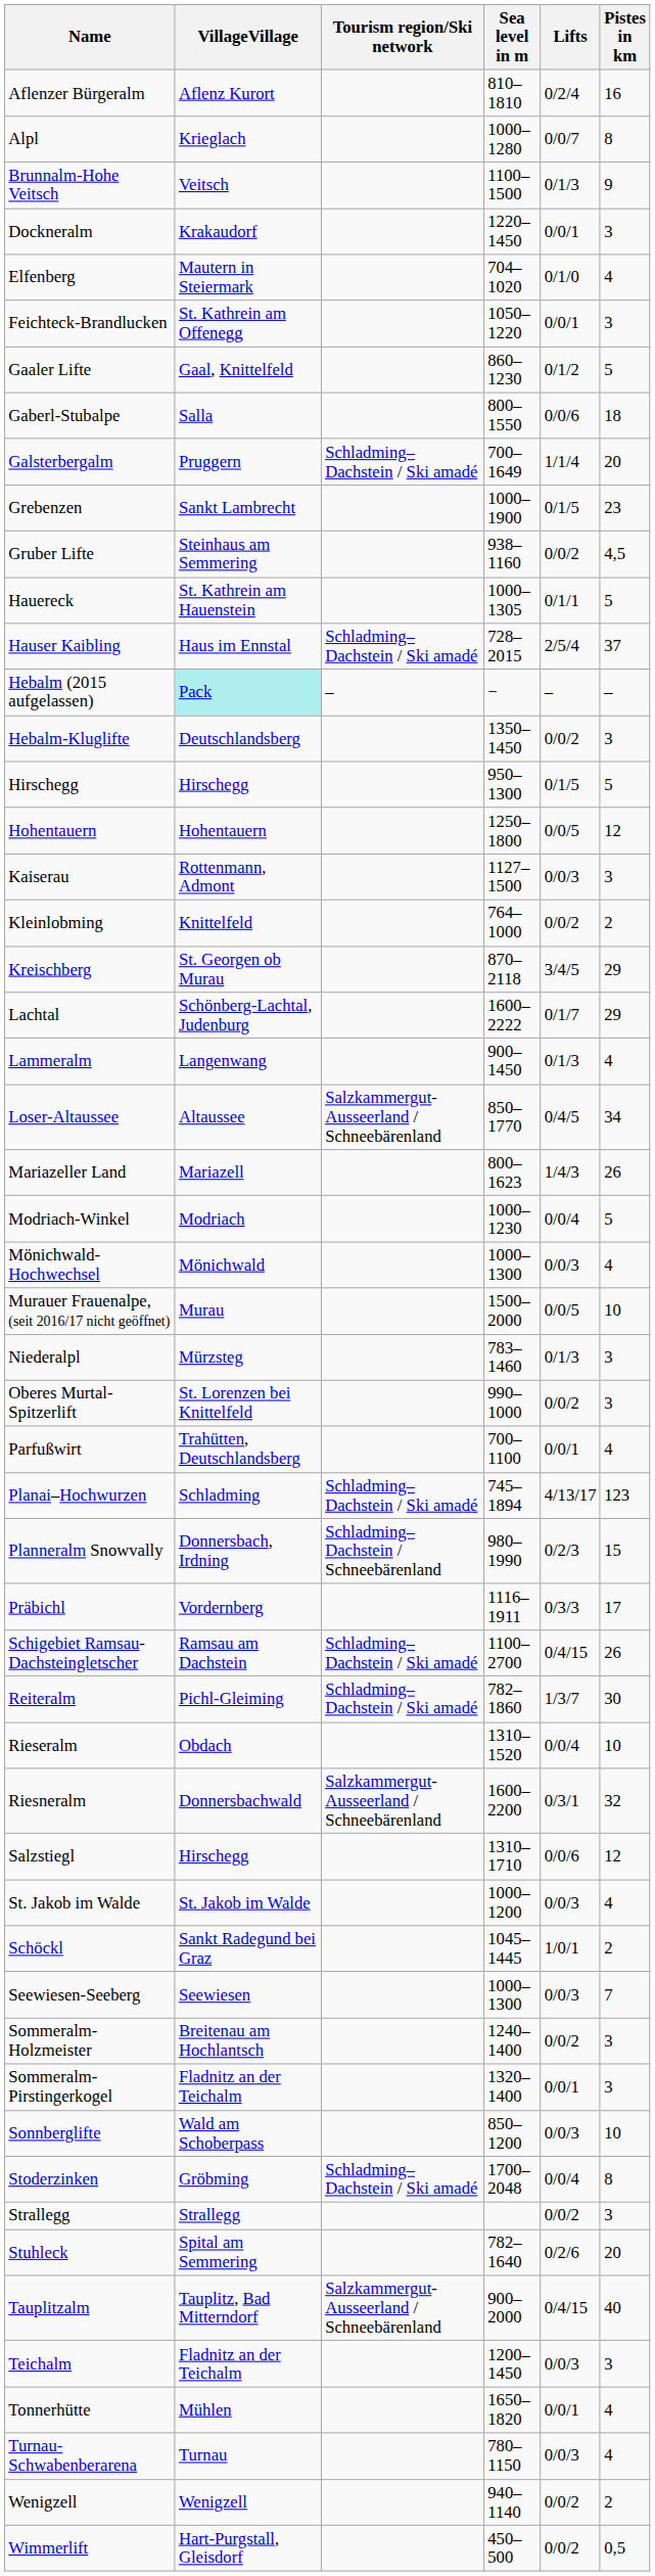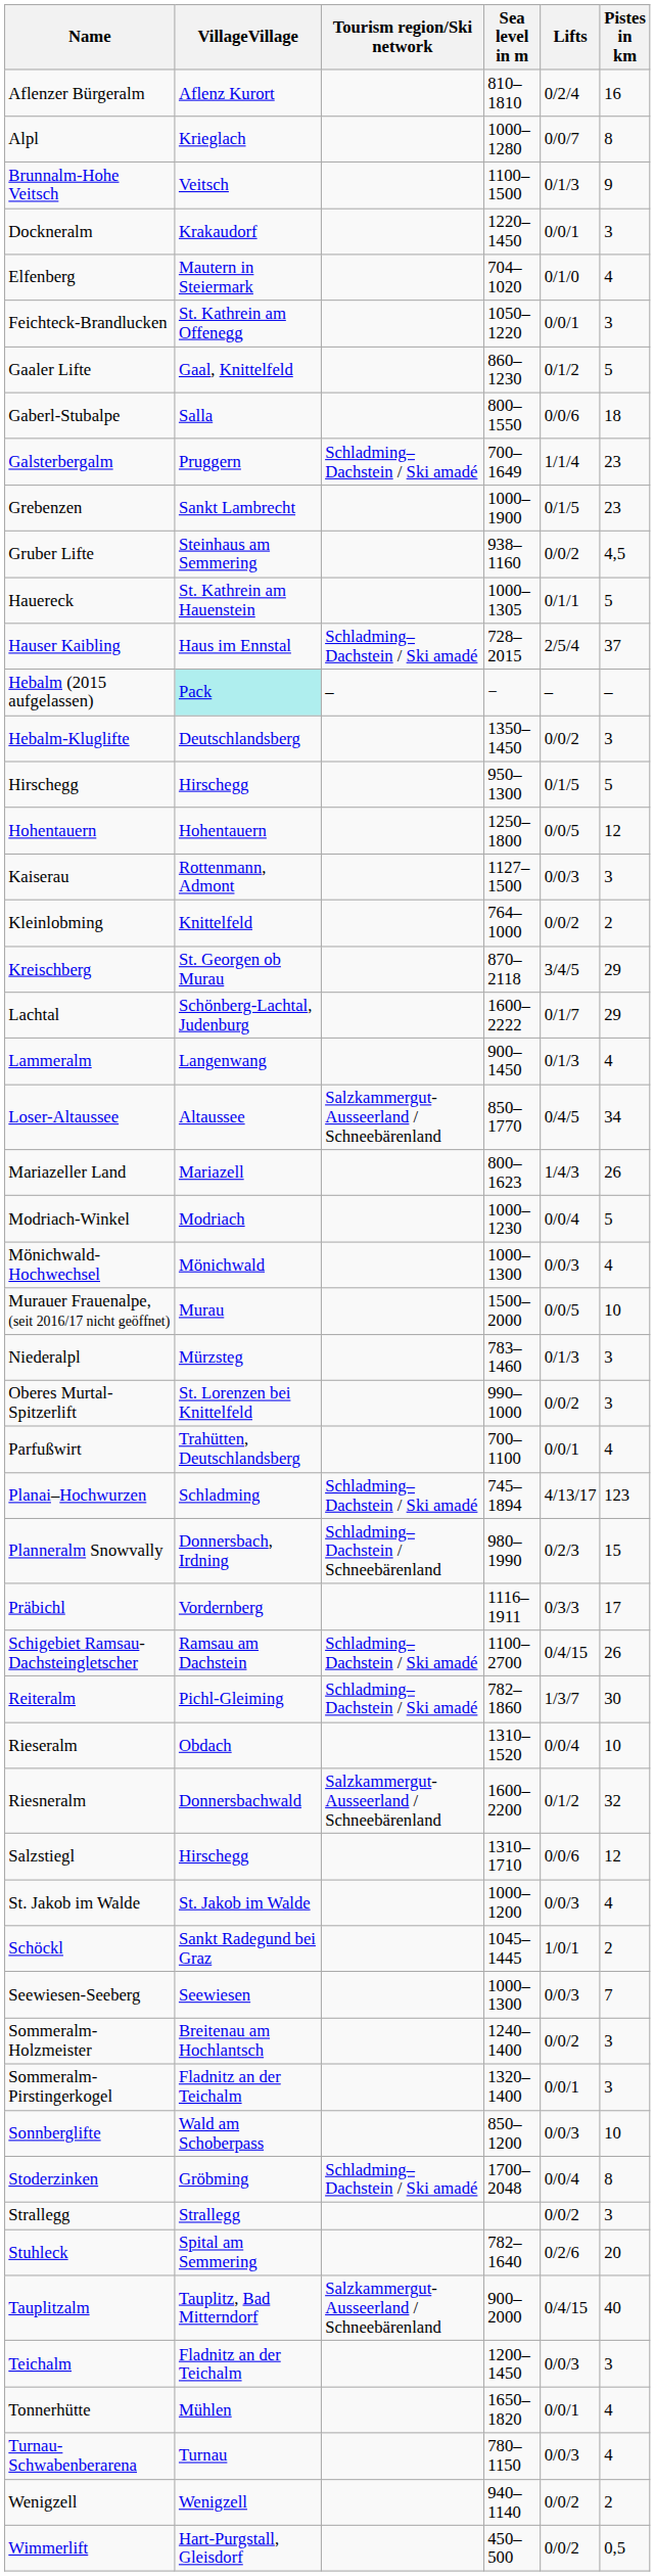 <table class="wikitable sortable zebra">
 <tr>
 <th>Name</th>
 <th>VillageVillage</th>
 <th>Tourism region/Ski network</th>
 <th>Sea level<br>in m</th>
 <th>Lifts</th>
 <th>Pistes<br>in km</th>
 </tr>
 <tr>
 <td>Aflenzer Bürgeralm</td>
 <td><a href='#'>Aflenz Kurort</a></td>
 <td></td>
 <td>810–1810</td>
 <td>0/2/4</td>
 <td>16</td>
 </tr>
 <tr>
 <td>Alpl</td>
 <td><a href='#'>Krieglach</a></td>
 <td></td>
 <td>1000–1280</td>
 <td>0/0/7</td>
 <td>8</td>
 </tr>
 <tr>
 <td><a href='#'>Brunnalm-Hohe Veitsch</a></td>
 <td><a href='#'>Veitsch</a></td>
 <td></td>
 <td>1100–1500</td>
 <td>0/1/3</td>
 <td>9</td>
 </tr>
 <tr>
 <td>Dockneralm</td>
 <td><a href='#'>Krakaudorf</a></td>
 <td></td>
 <td>1220–1450</td>
 <td>0/0/1</td>
 <td>3</td>
 </tr>
 <tr>
 <td>Elfenberg</td>
 <td><a href='#'>Mautern in Steiermark</a></td>
 <td></td>
 <td>704–1020</td>
 <td>0/1/0</td>
 <td>4</td>
 </tr>
 <tr>
 <td>Feichteck-Brandlucken</td>
 <td><a href='#'>St. Kathrein am Offenegg</a></td>
 <td></td>
 <td>1050–1220</td>
 <td>0/0/1</td>
 <td>3</td>
 </tr>
 <tr>
 <td>Gaaler Lifte</td>
 <td><a href='#'>Gaal</a>, <a href='#'>Knittelfeld</a></td>
 <td></td>
 <td>860–1230</td>
 <td>0/1/2</td>
 <td>5</td>
 </tr>
 <tr>
 <td>Gaberl-Stubalpe</td>
 <td><a href='#'>Salla</a></td>
 <td></td>
 <td>800–1550</td>
 <td>0/0/6</td>
 <td>18</td>
 </tr>
 <tr>
 <td><a href='#'>Galsterbergalm</a></td>
 <td><a href='#'>Pruggern</a></td>
 <td><a href='#'>Schladming–Dachstein</a> / <a href='#'>Ski amadé</a></td>
 <td>700–1649</td>
 <td>1/1/4</td>
-<td>20</td>
+<td>23</td>
 </tr>
 <tr>
 <td>Grebenzen</td>
 <td><a href='#'>Sankt Lambrecht</a></td>
 <td></td>
 <td>1000–1900</td>
 <td>0/1/5</td>
 <td>23</td>
 </tr>
 <tr>
 <td>Gruber Lifte</td>
 <td><a href='#'>Steinhaus am Semmering</a></td>
 <td></td>
 <td>938–1160</td>
 <td>0/0/2</td>
 <td>4,5</td>
 </tr>
 <tr>
 <td>Hauereck</td>
 <td><a href='#'>St. Kathrein am Hauenstein</a></td>
 <td></td>
 <td>1000–1305</td>
 <td>0/1/1</td>
 <td>5</td>
 </tr>
 <tr>
 <td><a href='#'>Hauser Kaibling</a></td>
 <td><a href='#'>Haus im Ennstal</a></td>
 <td><a href='#'>Schladming–Dachstein</a> / <a href='#'>Ski amadé</a></td>
 <td>728–2015</td>
 <td>2/5/4</td>
 <td>37</td>
 </tr>
 <tr class="hintergrundfarbe5">
 <td><a href='#'>Hebalm</a> (2015 aufgelassen)</td>
 <td style="background: paleturquoise;"><a href='#'>Pack</a></td>
 <td>–</td>
 <td>−</td>
 <td>–</td>
 <td>–</td>
 </tr>
 <tr>
 <td><a href='#'>Hebalm-Kluglifte</a></td>
 <td><a href='#'>Deutschlandsberg</a></td>
 <td></td>
 <td>1350–1450</td>
 <td>0/0/2</td>
 <td>3</td>
 </tr>
 <tr>
 <td>Hirschegg</td>
 <td><a href='#'>Hirschegg</a></td>
 <td></td>
 <td>950–1300</td>
 <td>0/1/5</td>
 <td>5</td>
 </tr>
 <tr>
 <td><a href='#'>Hohentauern</a></td>
 <td><a href='#'>Hohentauern</a></td>
 <td></td>
 <td>1250–1800</td>
 <td>0/0/5</td>
 <td>12</td>
 </tr>
 <tr>
 <td>Kaiserau</td>
 <td><a href='#'>Rottenmann</a>, <a href='#'>Admont</a></td>
 <td></td>
 <td>1127–1500</td>
 <td>0/0/3</td>
 <td>3</td>
 </tr>
 <tr>
 <td>Kleinlobming</td>
 <td><a href='#'>Knittelfeld</a></td>
 <td></td>
 <td>764–1000</td>
 <td>0/0/2</td>
 <td>2</td>
 </tr>
 <tr>
 <td><a href='#'>Kreischberg</a></td>
 <td><a href='#'>St. Georgen ob Murau</a></td>
 <td></td>
 <td>870–2118</td>
 <td>3/4/5</td>
 <td>29</td>
 </tr>
 <tr>
 <td>Lachtal</td>
 <td><a href='#'>Schönberg-Lachtal</a>, <a href='#'>Judenburg</a></td>
 <td></td>
 <td>1600–2222</td>
 <td>0/1/7</td>
 <td>29</td>
 </tr>
 <tr>
 <td><a href='#'>Lammeralm</a></td>
 <td><a href='#'>Langenwang</a></td>
 <td></td>
 <td>900–1450</td>
 <td>0/1/3</td>
 <td>4</td>
 </tr>
 <tr>
 <td><a href='#'>Loser-Altaussee</a></td>
 <td><a href='#'>Altaussee</a></td>
 <td><a href='#'>Salzkammergut</a>-<a href='#'>Ausseerland</a> / Schneebärenland</td>
 <td>850–1770</td>
 <td>0/4/5</td>
 <td>34</td>
 </tr>
 <tr>
 <td>Mariazeller Land</td>
 <td><a href='#'>Mariazell</a></td>
 <td></td>
 <td>800–1623</td>
 <td>1/4/3</td>
 <td>26</td>
 </tr>
 <tr>
 <td>Modriach-Winkel</td>
 <td><a href='#'>Modriach</a></td>
 <td></td>
 <td>1000–1230</td>
 <td>0/0/4</td>
 <td>5</td>
 </tr>
 <tr>
 <td>Mönichwald-<a href='#'>Hochwechsel</a></td>
 <td><a href='#'>Mönichwald</a></td>
 <td></td>
 <td>1000–1300</td>
 <td>0/0/3</td>
 <td>4</td>
 </tr>
 <tr>
 <td>Murauer Frauenalpe, <small>(seit 2016/17 nicht geöffnet)</small></td>
 <td><a href='#'>Murau</a></td>
 <td></td>
 <td>1500–2000</td>
 <td>0/0/5</td>
 <td>10</td>
 </tr>
 <tr>
 <td>Niederalpl</td>
 <td><a href='#'>Mürzsteg</a></td>
 <td></td>
 <td>783–1460</td>
 <td>0/1/3</td>
 <td>3</td>
 </tr>
 <tr>
 <td>Oberes Murtal-Spitzerlift</td>
 <td><a href='#'>St. Lorenzen bei Knittelfeld</a></td>
 <td></td>
 <td>990–1000</td>
 <td>0/0/2</td>
 <td>3</td>
 </tr>
 <tr>
 <td>Parfußwirt</td>
 <td><a href='#'>Trahütten</a>, <a href='#'>Deutschlandsberg</a></td>
 <td></td>
 <td>700–1100</td>
 <td>0/0/1</td>
 <td>4</td>
 </tr>
 <tr>
 <td><a href='#'>Planai</a>–<a href='#'>Hochwurzen</a></td>
 <td><a href='#'>Schladming</a></td>
 <td><a href='#'>Schladming–Dachstein</a> / <a href='#'>Ski amadé</a></td>
 <td>745–1894</td>
 <td>4/13/17</td>
 <td>123</td>
 </tr>
 <tr>
 <td><a href='#'>Planneralm</a> Snowvally</td>
 <td><a href='#'>Donnersbach</a>, <a href='#'>Irdning</a></td>
 <td><a href='#'>Schladming–Dachstein</a> / Schneebärenland</td>
 <td>980–1990</td>
 <td>0/2/3</td>
 <td>15</td>
 </tr>
 <tr>
 <td><a href='#'>Präbichl</a></td>
 <td><a href='#'>Vordernberg</a></td>
 <td></td>
 <td>1116–1911</td>
 <td>0/3/3</td>
 <td>17</td>
 </tr>
 <tr>
 <td><a href='#'>Schigebiet Ramsau</a>-<a href='#'>Dachsteingletscher</a></td>
 <td><a href='#'>Ramsau am Dachstein</a></td>
 <td><a href='#'>Schladming–Dachstein</a> / <a href='#'>Ski amadé</a></td>
 <td>1100–2700</td>
 <td>0/4/15</td>
 <td>26</td>
 </tr>
 <tr>
 <td><a href='#'>Reiteralm</a></td>
 <td><a href='#'>Pichl-Gleiming</a></td>
 <td><a href='#'>Schladming–Dachstein</a> / <a href='#'>Ski amadé</a></td>
 <td>782–1860</td>
 <td>1/3/7</td>
 <td>30</td>
 </tr>
 <tr>
 <td>Rieseralm</td>
 <td><a href='#'>Obdach</a></td>
 <td></td>
 <td>1310–1520</td>
 <td>0/0/4</td>
 <td>10</td>
 </tr>
 <tr>
 <td>Riesneralm</td>
 <td><a href='#'>Donnersbachwald</a></td>
 <td><a href='#'>Salzkammergut</a>-<a href='#'>Ausseerland</a> / Schneebärenland</td>
 <td>1600–2200</td>
-<td>0/3/1</td>
+<td>0/1/2</td>
 <td>32</td>
 </tr>
 <tr>
 <td>Salzstiegl</td>
 <td><a href='#'>Hirschegg</a></td>
 <td></td>
 <td>1310–1710</td>
 <td>0/0/6</td>
 <td>12</td>
 </tr>
 <tr>
 <td>St. Jakob im Walde</td>
 <td><a href='#'>St. Jakob im Walde</a></td>
 <td></td>
 <td>1000–1200</td>
 <td>0/0/3</td>
 <td>4</td>
 </tr>
 <tr>
 <td><a href='#'>Schöckl</a></td>
 <td><a href='#'>Sankt Radegund bei Graz</a></td>
 <td></td>
 <td>1045–1445</td>
 <td>1/0/1</td>
 <td>2</td>
 </tr>
 <tr>
 <td>Seewiesen-Seeberg</td>
 <td><a href='#'>Seewiesen</a></td>
 <td></td>
 <td>1000–1300</td>
 <td>0/0/3</td>
 <td>7</td>
 </tr>
 <tr>
 <td>Sommeralm-Holzmeister</td>
 <td><a href='#'>Breitenau am Hochlantsch</a></td>
 <td></td>
 <td>1240–1400</td>
 <td>0/0/2</td>
 <td>3</td>
 </tr>
 <tr>
 <td>Sommeralm-Pirstingerkogel</td>
 <td><a href='#'>Fladnitz an der Teichalm</a></td>
 <td></td>
 <td>1320–1400</td>
 <td>0/0/1</td>
 <td>3</td>
 </tr>
 <tr>
 <td><a href='#'>Sonnberglifte</a></td>
 <td><a href='#'>Wald am Schoberpass</a></td>
 <td></td>
 <td>850–1200</td>
 <td>0/0/3</td>
 <td>10</td>
 </tr>
 <tr>
 <td><a href='#'>Stoderzinken</a></td>
 <td><a href='#'>Gröbming</a></td>
 <td><a href='#'>Schladming–Dachstein</a> / <a href='#'>Ski amadé</a></td>
 <td>1700–2048</td>
 <td>0/0/4</td>
 <td>8</td>
 </tr>
 <tr>
 <td>Strallegg</td>
 <td><a href='#'>Strallegg</a></td>
 <td></td>
 <td></td>
 <td>0/0/2</td>
 <td>3</td>
 </tr>
 <tr>
 <td><a href='#'>Stuhleck</a></td>
 <td><a href='#'>Spital am Semmering</a></td>
 <td></td>
 <td>782–1640</td>
 <td>0/2/6</td>
 <td>20</td>
 </tr>
 <tr>
 <td><a href='#'>Tauplitzalm</a></td>
 <td><a href='#'>Tauplitz</a>, <a href='#'>Bad Mitterndorf</a></td>
 <td><a href='#'>Salzkammergut</a>-<a href='#'>Ausseerland</a> / Schneebärenland</td>
 <td>900–2000</td>
 <td>0/4/15</td>
 <td>40</td>
 </tr>
 <tr>
 <td><a href='#'>Teichalm</a></td>
 <td><a href='#'>Fladnitz an der Teichalm</a></td>
 <td></td>
 <td>1200–1450</td>
 <td>0/0/3</td>
 <td>3</td>
 </tr>
 <tr>
 <td>Tonnerhütte</td>
 <td><a href='#'>Mühlen</a></td>
 <td></td>
 <td>1650–1820</td>
 <td>0/0/1</td>
 <td>4</td>
 </tr>
 <tr>
 <td><a href='#'>Turnau-Schwabenberarena</a></td>
 <td><a href='#'>Turnau</a></td>
 <td></td>
 <td>780–1150</td>
 <td>0/0/3</td>
 <td>4</td>
 </tr>
 <tr>
 <td>Wenigzell</td>
 <td><a href='#'>Wenigzell</a></td>
 <td></td>
 <td>940–1140</td>
 <td>0/0/2</td>
 <td>2</td>
 </tr>
 <tr>
 <td><a href='#'>Wimmerlift</a></td>
 <td><a href='#'>Hart-Purgstall</a>, <a href='#'>Gleisdorf</a></td>
 <td></td>
 <td>450–500</td>
 <td>0/0/2</td>
 <td>0,5</td>
 </tr>
 </table>
